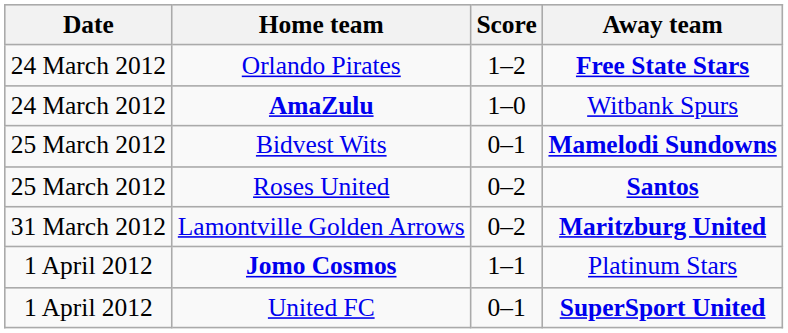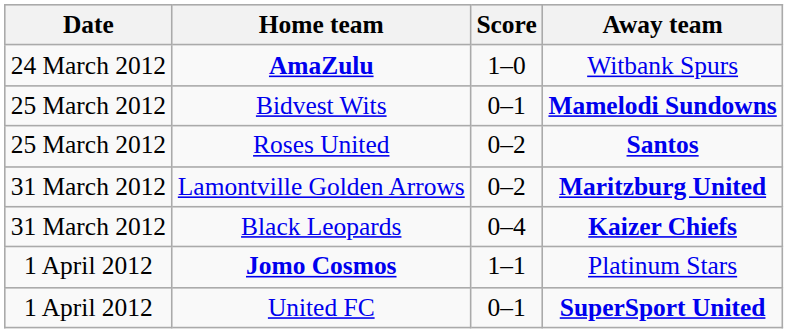 <table class="wikitable" style="text-align: center">
 <tr>
 <th>Date</th>
 <th>Home team</th>
 <th>Score</th>
 <th>Away team</th>
-</tr>
-<tr>
-<td>24 March 2012</td>
-<td><a href='#'>Orlando Pirates</a></td>
-<td>1–2 </td>
-<td><a href='#'><strong>Free State Stars</strong></a></td>
 </tr>
 <tr>
 <td>24 March 2012</td>
 <td><a href='#'><strong>AmaZulu</strong></a></td>
 <td>1–0</td>
 <td><a href='#'>Witbank Spurs</a></td>
 </tr>
 <tr>
 <td>25 March 2012</td>
 <td><a href='#'>Bidvest Wits</a></td>
 <td>0–1</td>
 <td><a href='#'><strong>Mamelodi Sundowns</strong></a></td>
 </tr>
 <tr>
 <td>25 March 2012</td>
 <td><a href='#'>Roses United</a></td>
 <td>0–2</td>
 <td><a href='#'><strong>Santos</strong></a></td>
 </tr>
 <tr>
 <td>31 March 2012</td>
 <td><a href='#'>Lamontville Golden Arrows</a></td>
 <td>0–2</td>
 <td><a href='#'><strong>Maritzburg United</strong></a></td>
 </tr>
 <tr>
+<td>31 March 2012</td>
+<td><a href='#'>Black Leopards</a></td>
+<td>0–4</td>
+<td><a href='#'><strong>Kaizer Chiefs</strong></a></td>
+</tr>
+<tr>
 <td>1 April 2012</td>
 <td><a href='#'><strong>Jomo Cosmos</strong></a></td>
 <td>1–1 <br></td>
 <td><a href='#'>Platinum Stars</a></td>
 </tr>
 <tr>
 <td>1 April 2012</td>
 <td><a href='#'>United FC</a></td>
 <td>0–1</td>
 <td><a href='#'><strong>SuperSport United</strong></a></td>
 </tr>
 </table>
